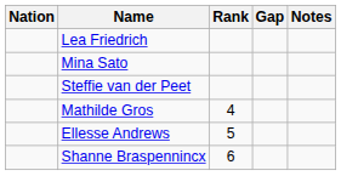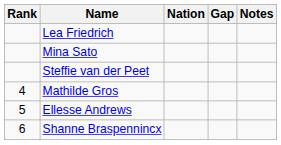 <table class="wikitable sortable" style="text-align:center">
 <tr>
+<th>Rank</th>
+<th>Name</th>
 <th>Nation</th>
-<th>Name</th>
-<th>Rank</th>
 <th>Gap</th>
 <th>Notes</th>
 </tr>
 <tr>
+<td></td>
+<td align=left><a href='#'>Lea Friedrich</a></td>
 <td align=left></td>
-<td align=left><a href='#'>Lea Friedrich</a></td>
-<td></td>
 <td></td>
 <td></td>
 </tr>
 <tr>
+<td></td>
+<td align=left><a href='#'>Mina Sato</a></td>
 <td align=left></td>
-<td align=left><a href='#'>Mina Sato</a></td>
-<td></td>
 <td></td>
 <td></td>
 </tr>
 <tr>
+<td></td>
+<td align=left><a href='#'>Steffie van der Peet</a></td>
 <td align=left></td>
-<td align=left><a href='#'>Steffie van der Peet</a></td>
-<td></td>
 <td></td>
 <td></td>
 </tr>
 <tr>
+<td>4</td>
+<td align=left><a href='#'>Mathilde Gros</a></td>
 <td align=left></td>
-<td align=left><a href='#'>Mathilde Gros</a></td>
-<td>4</td>
 <td></td>
 <td></td>
 </tr>
 <tr>
+<td>5</td>
+<td align=left><a href='#'>Ellesse Andrews</a></td>
 <td align=left></td>
-<td align=left><a href='#'>Ellesse Andrews</a></td>
-<td>5</td>
 <td></td>
 <td></td>
 </tr>
 <tr>
+<td>6</td>
+<td align=left><a href='#'>Shanne Braspennincx</a></td>
 <td align=left></td>
-<td align=left><a href='#'>Shanne Braspennincx</a></td>
-<td>6</td>
 <td></td>
 <td></td>
 </tr>
 </table>
